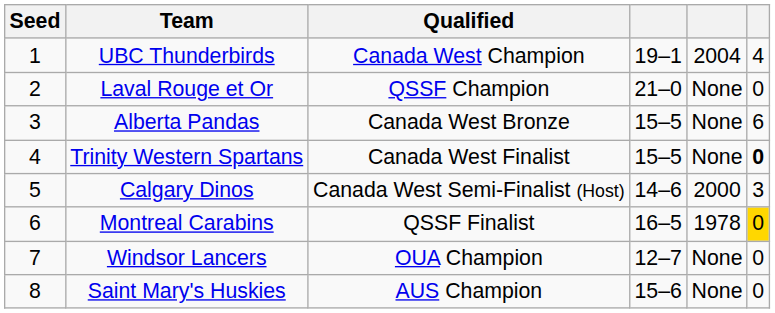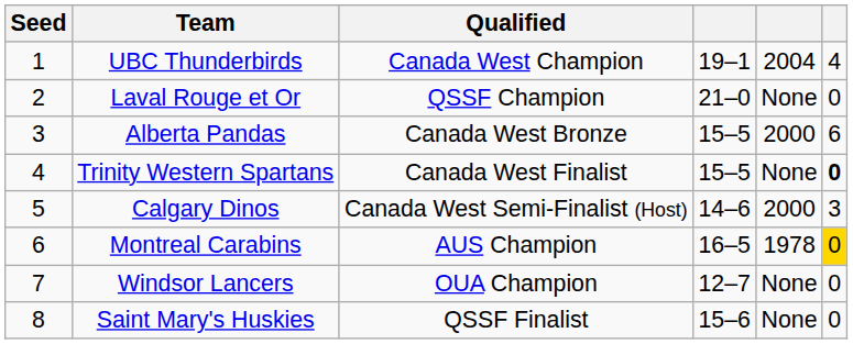 <table class="wikitable sortable" style="text-align: center;">
 <tr bgcolor="#efefef" align=center>
 <th align=left>Seed</th>
 <th align=left>Team</th>
 <th align=left>Qualified</th>
 <th align=left></th>
 <th align=left></th>
 <th align=left></th>
 </tr>
 <tr align=center>
 <td>1</td>
 <td><a href='#'>UBC Thunderbirds</a></td>
 <td><a href='#'>Canada West</a> Champion</td>
 <td>19–1</td>
 <td>2004</td>
 <td>4</td>
 </tr>
 <tr align=center>
 <td>2</td>
 <td><a href='#'>Laval Rouge et Or</a></td>
 <td><a href='#'>QSSF</a> Champion</td>
 <td>21–0</td>
 <td>None</td>
 <td>0</td>
 </tr>
 <tr align=center>
 <td>3</td>
 <td><a href='#'>Alberta Pandas</a></td>
 <td>Canada West Bronze</td>
 <td>15–5</td>
-<td>None</td>
+<td>2000</td>
 <td>6</td>
 </tr>
 <tr align=center>
 <td>4</td>
 <td><a href='#'>Trinity Western Spartans</a></td>
 <td>Canada West Finalist</td>
 <td>15–5</td>
 <td>None</td>
 <td><strong>0</strong></td>
 </tr>
 <tr align=center>
 <td>5</td>
 <td><a href='#'>Calgary Dinos</a></td>
 <td>Canada West Semi-Finalist <small>(Host)</small></td>
 <td>14–6</td>
 <td>2000</td>
 <td>3</td>
 </tr>
 <tr align=center>
 <td>6</td>
 <td><a href='#'>Montreal Carabins</a></td>
-<td>QSSF Finalist</td>
+<td><a href='#'>AUS</a> Champion</td>
 <td>16–5</td>
 <td>1978</td>
 <td style="background: gold;">0</td>
 </tr>
 <tr align=center>
 <td>7</td>
 <td><a href='#'>Windsor Lancers</a></td>
 <td><a href='#'>OUA</a> Champion</td>
 <td>12–7</td>
 <td>None</td>
 <td>0</td>
 </tr>
 <tr align=center>
 <td>8</td>
 <td><a href='#'>Saint Mary's Huskies</a></td>
-<td><a href='#'>AUS</a> Champion</td>
+<td>QSSF Finalist</td>
 <td>15–6</td>
 <td>None</td>
 <td>0</td>
 </tr>
 </table>
